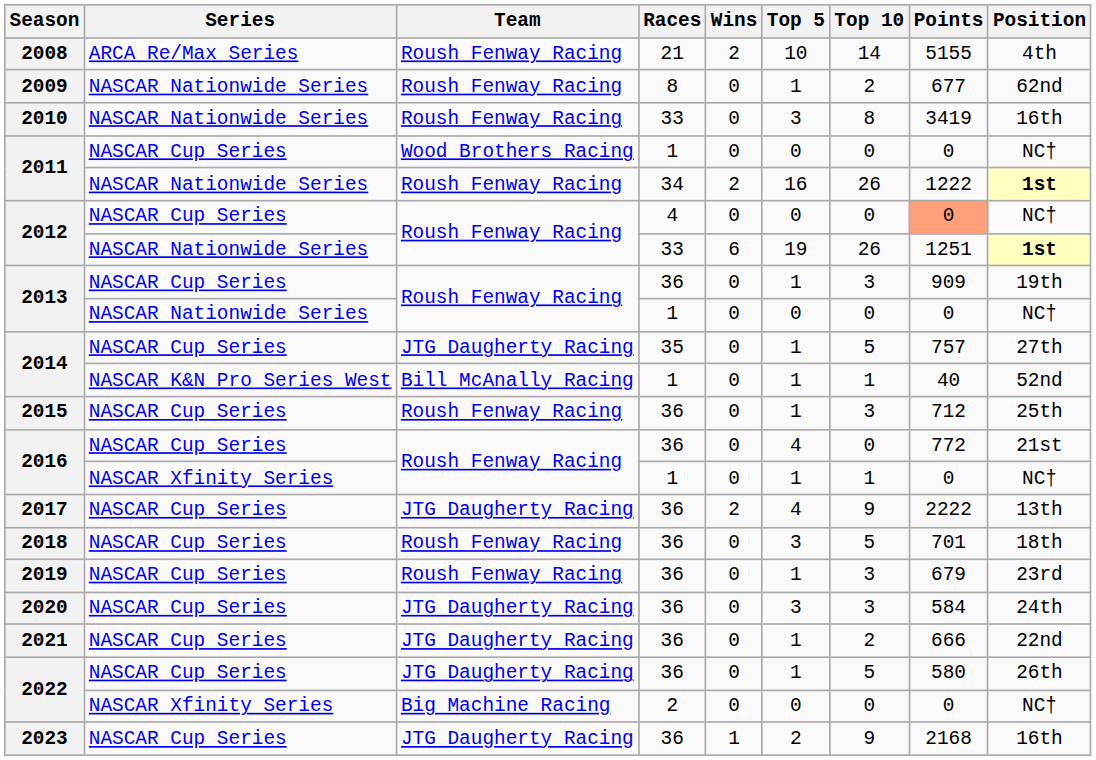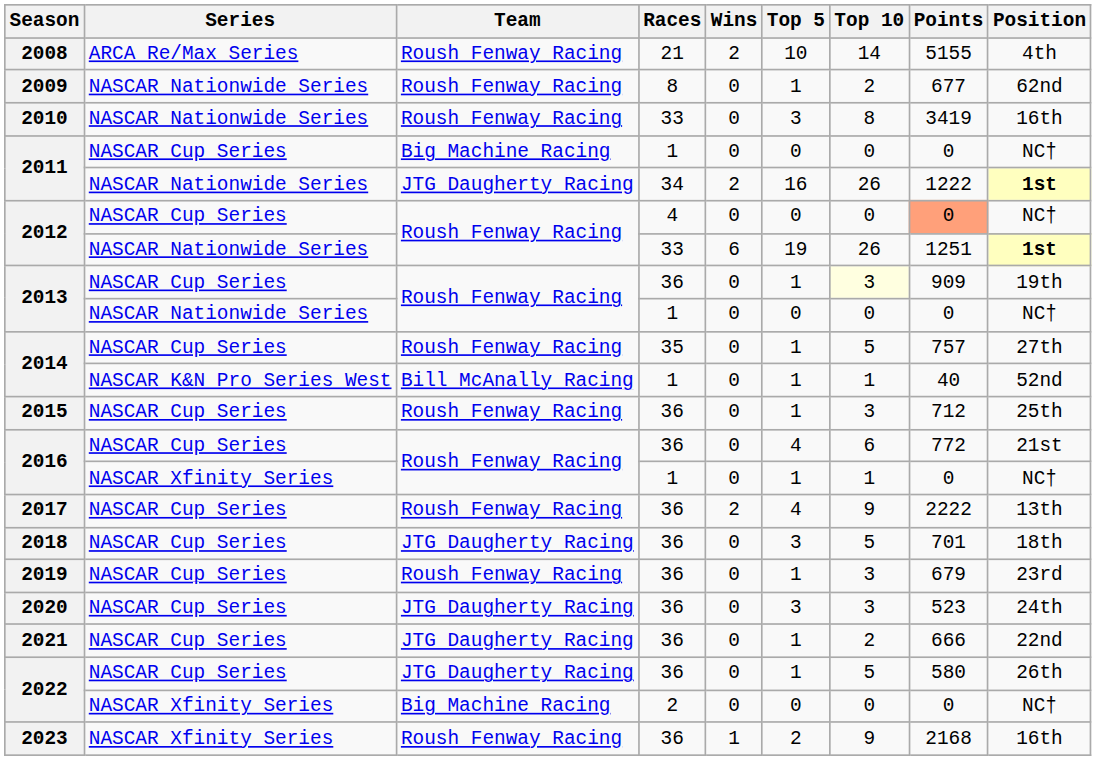 <table class="wikitable" style="font-size: 90%; text-align:center">
 <tr>
 <th>Season</th>
 <th>Series</th>
 <th>Team</th>
 <th>Races</th>
 <th>Wins</th>
 <th>Top 5</th>
 <th>Top 10</th>
 <th>Points</th>
 <th>Position</th>
 </tr>
 <tr>
 <th>2008</th>
 <td align=left><a href='#'>ARCA Re/Max Series</a></td>
 <td align=left><a href='#'>Roush Fenway Racing</a></td>
 <td>21</td>
 <td>2</td>
 <td>10</td>
 <td>14</td>
 <td>5155</td>
 <td>4th</td>
 </tr>
 <tr>
 <th>2009</th>
 <td align=left><a href='#'>NASCAR Nationwide Series</a></td>
 <td align=left><a href='#'>Roush Fenway Racing</a></td>
 <td>8</td>
 <td>0</td>
 <td>1</td>
 <td>2</td>
 <td>677</td>
 <td>62nd</td>
 </tr>
 <tr>
 <th>2010</th>
 <td align=left><a href='#'>NASCAR Nationwide Series</a></td>
 <td align=left><a href='#'>Roush Fenway Racing</a></td>
 <td>33</td>
 <td>0</td>
 <td>3</td>
 <td>8</td>
 <td>3419</td>
 <td>16th</td>
 </tr>
 <tr>
 <th rowspan=2>2011</th>
 <td align=left><a href='#'>NASCAR Cup Series</a></td>
-<td align=left><a href='#'>Wood Brothers Racing</a></td>
+<td align=left><a href='#'>Big Machine Racing</a></td>
 <td>1</td>
 <td>0</td>
 <td>0</td>
 <td>0</td>
 <td>0</td>
 <td>NC†</td>
 </tr>
 <tr>
 <td align=left><a href='#'>NASCAR Nationwide Series</a></td>
-<td align=left><a href='#'>Roush Fenway Racing</a></td>
+<td align=left><a href='#'>JTG Daugherty Racing</a></td>
 <td>34</td>
 <td>2</td>
 <td>16</td>
 <td>26</td>
 <td>1222</td>
 <td style="background:#FFFFBF;"><strong>1st</strong></td>
 </tr>
 <tr>
 <th rowspan=2>2012</th>
 <td align=left><a href='#'>NASCAR Cup Series</a></td>
 <td rowspan=2 align=left><a href='#'>Roush Fenway Racing</a></td>
 <td>4</td>
 <td>0</td>
 <td>0</td>
 <td>0</td>
 <td style="background: lightsalmon;">0</td>
 <td>NC†</td>
 </tr>
 <tr>
 <td align=left><a href='#'>NASCAR Nationwide Series</a></td>
 <td>33</td>
 <td>6</td>
 <td>19</td>
 <td>26</td>
 <td>1251</td>
 <td style="background:#FFFFBF;"><strong>1st</strong></td>
 </tr>
 <tr>
 <th rowspan=2>2013</th>
 <td align=left><a href='#'>NASCAR Cup Series</a></td>
 <td rowspan=2 align=left><a href='#'>Roush Fenway Racing</a></td>
 <td>36</td>
 <td>0</td>
 <td>1</td>
-<td>3</td>
+<td style="background: lightyellow;">3</td>
 <td>909</td>
 <td>19th</td>
 </tr>
 <tr>
 <td align=left><a href='#'>NASCAR Nationwide Series</a></td>
 <td>1</td>
 <td>0</td>
 <td>0</td>
 <td>0</td>
 <td>0</td>
 <td>NC†</td>
 </tr>
 <tr>
 <th rowspan=2>2014</th>
 <td align=left><a href='#'>NASCAR Cup Series</a></td>
-<td align=left><a href='#'>JTG Daugherty Racing</a></td>
+<td align=left><a href='#'>Roush Fenway Racing</a></td>
 <td>35</td>
 <td>0</td>
 <td>1</td>
 <td>5</td>
 <td>757</td>
 <td>27th</td>
 </tr>
 <tr>
 <td align=left><a href='#'>NASCAR K&N Pro Series West</a></td>
 <td align=left><a href='#'>Bill McAnally Racing</a></td>
 <td>1</td>
 <td>0</td>
 <td>1</td>
 <td>1</td>
 <td>40</td>
 <td>52nd</td>
 </tr>
 <tr>
 <th>2015</th>
 <td align=left><a href='#'>NASCAR Cup Series</a></td>
 <td align=left><a href='#'>Roush Fenway Racing</a></td>
 <td>36</td>
 <td>0</td>
 <td>1</td>
 <td>3</td>
 <td>712</td>
 <td>25th</td>
 </tr>
 <tr>
 <th rowspan=2>2016</th>
 <td align=left><a href='#'>NASCAR Cup Series</a></td>
 <td rowspan=2 align=left><a href='#'>Roush Fenway Racing</a></td>
 <td>36</td>
 <td>0</td>
 <td>4</td>
-<td>0</td>
+<td>6</td>
 <td>772</td>
 <td>21st</td>
 </tr>
 <tr>
 <td align=left><a href='#'>NASCAR Xfinity Series</a></td>
 <td>1</td>
 <td>0</td>
 <td>1</td>
 <td>1</td>
 <td>0</td>
 <td>NC†</td>
 </tr>
 <tr>
 <th>2017</th>
 <td align=left><a href='#'>NASCAR Cup Series</a></td>
-<td align=left><a href='#'>JTG Daugherty Racing</a></td>
+<td align=left><a href='#'>Roush Fenway Racing</a></td>
 <td>36</td>
 <td>2</td>
 <td>4</td>
 <td>9</td>
 <td>2222</td>
 <td>13th</td>
 </tr>
 <tr>
 <th>2018</th>
 <td align=left><a href='#'>NASCAR Cup Series</a></td>
-<td align=left><a href='#'>Roush Fenway Racing</a></td>
+<td align=left><a href='#'>JTG Daugherty Racing</a></td>
 <td>36</td>
 <td>0</td>
 <td>3</td>
 <td>5</td>
 <td>701</td>
 <td>18th</td>
 </tr>
 <tr>
 <th>2019</th>
 <td align=left><a href='#'>NASCAR Cup Series</a></td>
 <td align=left><a href='#'>Roush Fenway Racing</a></td>
 <td>36</td>
 <td>0</td>
 <td>1</td>
 <td>3</td>
 <td>679</td>
 <td>23rd</td>
 </tr>
 <tr>
 <th>2020</th>
 <td align=left><a href='#'>NASCAR Cup Series</a></td>
 <td align=left><a href='#'>JTG Daugherty Racing</a></td>
 <td>36</td>
 <td>0</td>
 <td>3</td>
 <td>3</td>
-<td>584</td>
+<td>523</td>
 <td>24th</td>
 </tr>
 <tr>
 <th>2021</th>
 <td align=left><a href='#'>NASCAR Cup Series</a></td>
 <td align=left><a href='#'>JTG Daugherty Racing</a></td>
 <td>36</td>
 <td>0</td>
 <td>1</td>
 <td>2</td>
 <td>666</td>
 <td>22nd</td>
 </tr>
 <tr>
 <th rowspan=2>2022</th>
 <td align=left><a href='#'>NASCAR Cup Series</a></td>
 <td align=left><a href='#'>JTG Daugherty Racing</a></td>
 <td>36</td>
 <td>0</td>
 <td>1</td>
 <td>5</td>
 <td>580</td>
 <td>26th</td>
 </tr>
 <tr>
 <td align=left><a href='#'>NASCAR Xfinity Series</a></td>
 <td align=left><a href='#'>Big Machine Racing</a></td>
 <td>2</td>
 <td>0</td>
 <td>0</td>
 <td>0</td>
 <td>0</td>
 <td>NC†</td>
 </tr>
 <tr>
 <th>2023</th>
-<td align=left><a href='#'>NASCAR Cup Series</a></td>
-<td align=left><a href='#'>JTG Daugherty Racing</a></td>
+<td align=left><a href='#'>NASCAR Xfinity Series</a></td>
+<td align=left><a href='#'>Roush Fenway Racing</a></td>
 <td>36</td>
 <td>1</td>
 <td>2</td>
 <td>9</td>
 <td>2168</td>
 <td>16th</td>
 </tr>
 </table>
